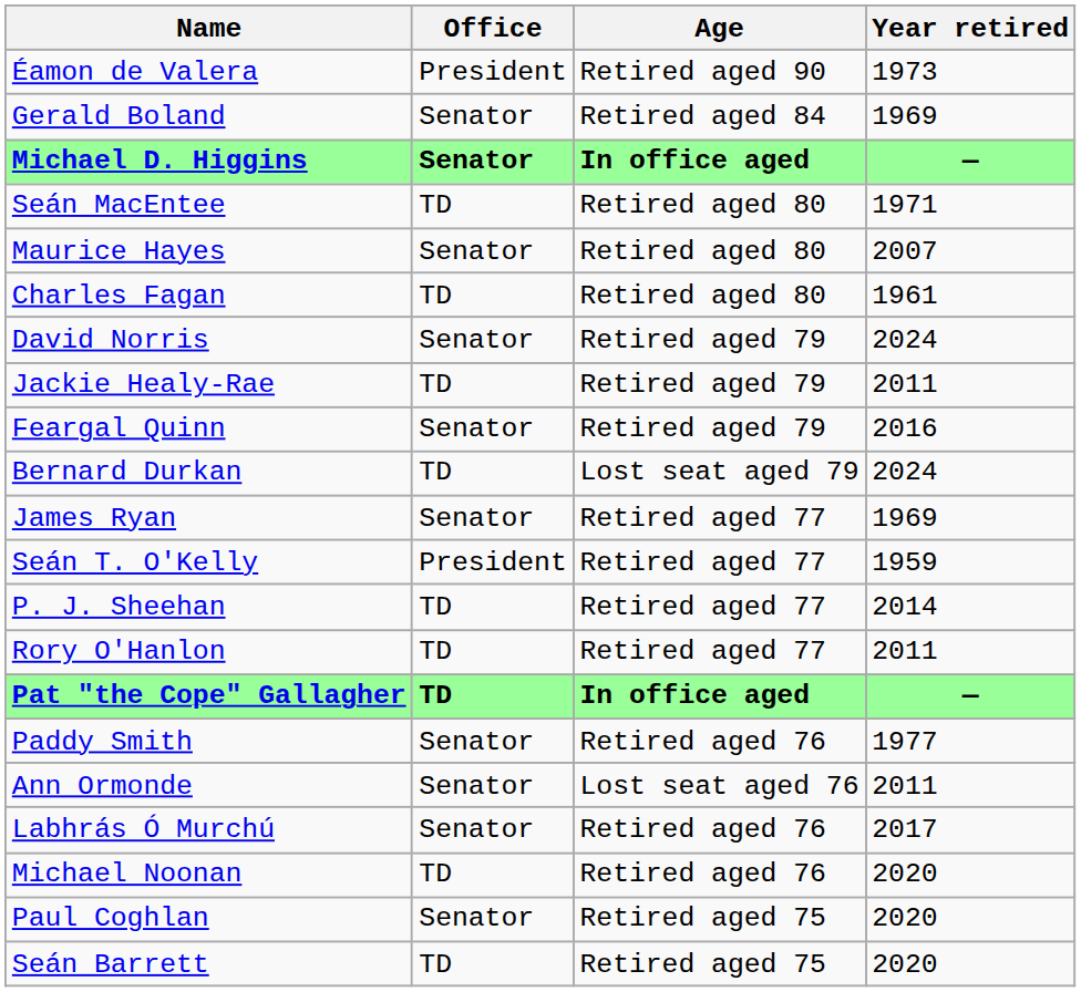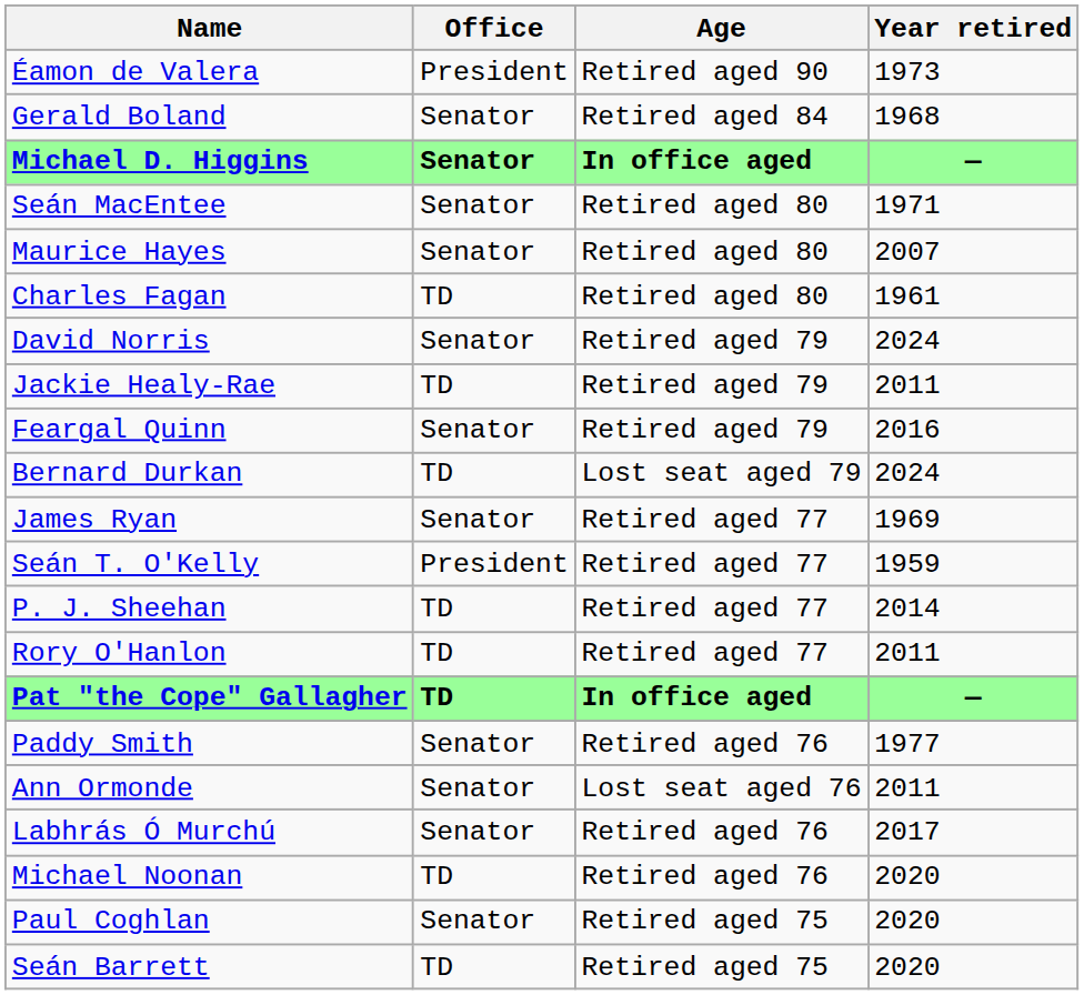 <table class="wikitable">
 <tr>
 <th>Name</th>
 <th>Office</th>
 <th>Age</th>
 <th>Year retired</th>
 </tr>
 <tr>
 <td><a href='#'>Éamon de Valera</a></td>
 <td>President</td>
 <td>Retired aged 90</td>
 <td>1973</td>
 </tr>
 <tr>
 <td><a href='#'>Gerald Boland</a></td>
 <td>Senator</td>
 <td>Retired aged 84</td>
-<td>1969</td>
+<td>1968</td>
 </tr>
 <tr bgcolor="99FF99" style="font-weight: bold;">
 <td><a href='#'>Michael D. Higgins</a></td>
 <td>Senator</td>
 <td>In office aged </td>
 <td align=center>—</td>
 </tr>
 <tr>
 <td><a href='#'>Seán MacEntee</a></td>
-<td>TD</td>
+<td>Senator</td>
 <td>Retired aged 80</td>
 <td>1971</td>
 </tr>
 <tr>
 <td><a href='#'>Maurice Hayes</a></td>
 <td>Senator</td>
 <td>Retired aged 80</td>
 <td>2007</td>
 </tr>
 <tr>
 <td><a href='#'>Charles Fagan</a></td>
 <td>TD</td>
 <td>Retired aged 80</td>
 <td>1961</td>
 </tr>
 <tr>
 <td><a href='#'>David Norris</a></td>
 <td>Senator</td>
 <td>Retired aged 79</td>
 <td>2024</td>
 </tr>
 <tr>
 <td><a href='#'>Jackie Healy-Rae</a></td>
 <td>TD</td>
 <td>Retired aged 79</td>
 <td>2011</td>
 </tr>
 <tr>
 <td><a href='#'>Feargal Quinn</a></td>
 <td>Senator</td>
 <td>Retired aged 79</td>
 <td>2016</td>
 </tr>
 <tr>
 <td><a href='#'>Bernard Durkan</a></td>
 <td>TD</td>
 <td>Lost seat aged 79</td>
 <td>2024</td>
 </tr>
 <tr>
 <td><a href='#'>James Ryan</a></td>
 <td>Senator</td>
 <td>Retired aged 77</td>
 <td>1969</td>
 </tr>
 <tr>
 <td><a href='#'>Seán T. O'Kelly</a></td>
 <td>President</td>
 <td>Retired aged 77</td>
 <td>1959</td>
 </tr>
 <tr>
 <td><a href='#'>P. J. Sheehan</a></td>
 <td>TD</td>
 <td>Retired aged 77</td>
 <td>2014</td>
 </tr>
 <tr>
 <td><a href='#'>Rory O'Hanlon</a></td>
 <td>TD</td>
 <td>Retired aged 77</td>
 <td>2011</td>
 </tr>
 <tr bgcolor="99FF99" style="font-weight: bold;">
 <td><a href='#'>Pat "the Cope" Gallagher</a></td>
 <td>TD</td>
 <td>In office aged </td>
 <td align=center>—</td>
 </tr>
 <tr>
 <td><a href='#'>Paddy Smith</a></td>
 <td>Senator</td>
 <td>Retired aged 76</td>
 <td>1977</td>
 </tr>
 <tr>
 <td><a href='#'>Ann Ormonde</a></td>
 <td>Senator</td>
 <td>Lost seat aged 76</td>
 <td>2011</td>
 </tr>
 <tr>
 <td><a href='#'>Labhrás Ó Murchú</a></td>
 <td>Senator</td>
 <td>Retired aged 76</td>
 <td>2017</td>
 </tr>
 <tr>
 <td><a href='#'>Michael Noonan</a></td>
 <td>TD</td>
 <td>Retired aged 76</td>
 <td>2020</td>
 </tr>
 <tr>
 <td><a href='#'>Paul Coghlan</a></td>
 <td>Senator</td>
 <td>Retired aged 75</td>
 <td>2020</td>
 </tr>
 <tr>
 <td><a href='#'>Seán Barrett</a></td>
 <td>TD</td>
 <td>Retired aged 75</td>
 <td>2020</td>
 </tr>
 </table>
